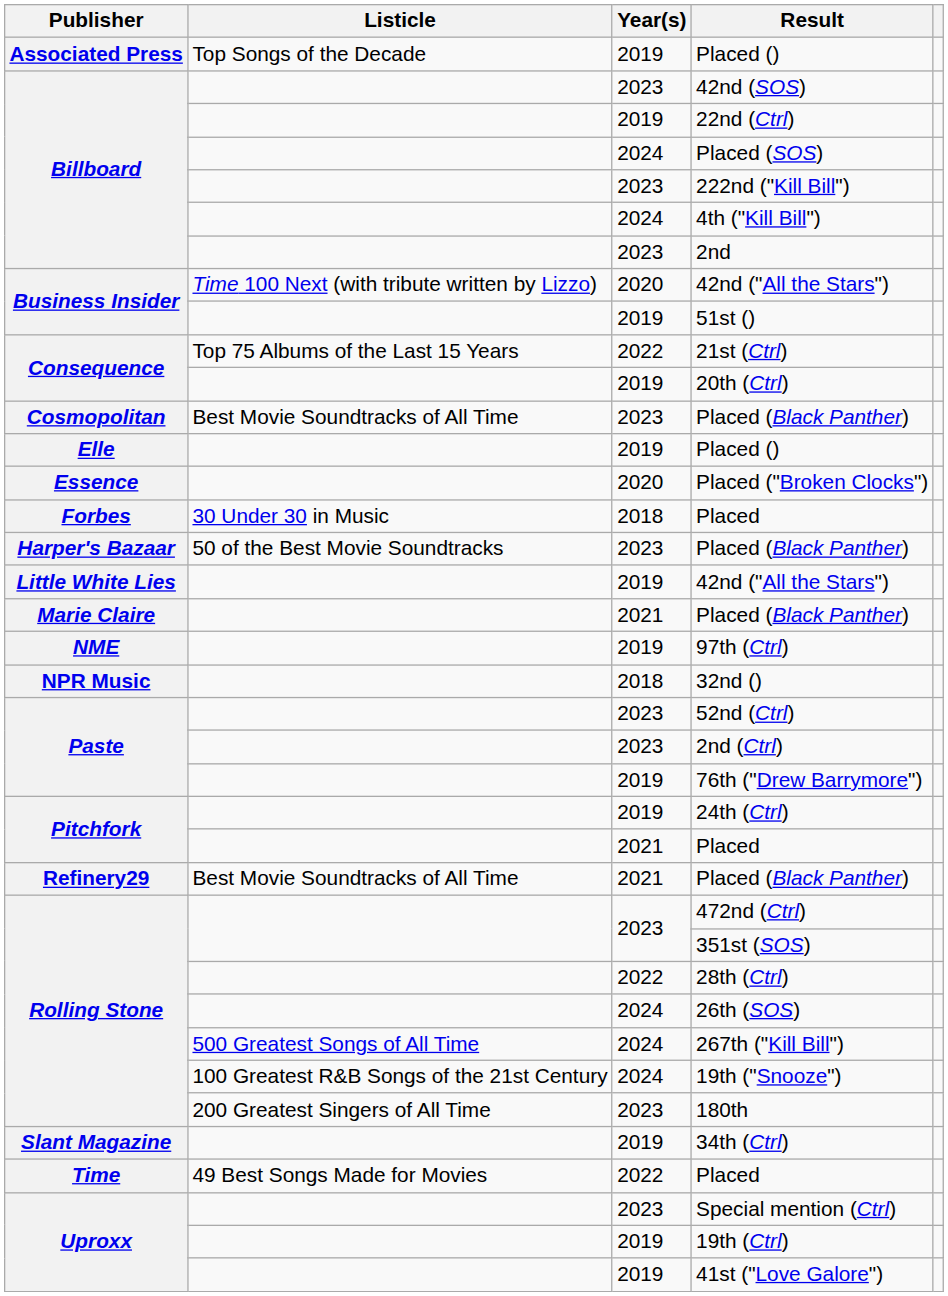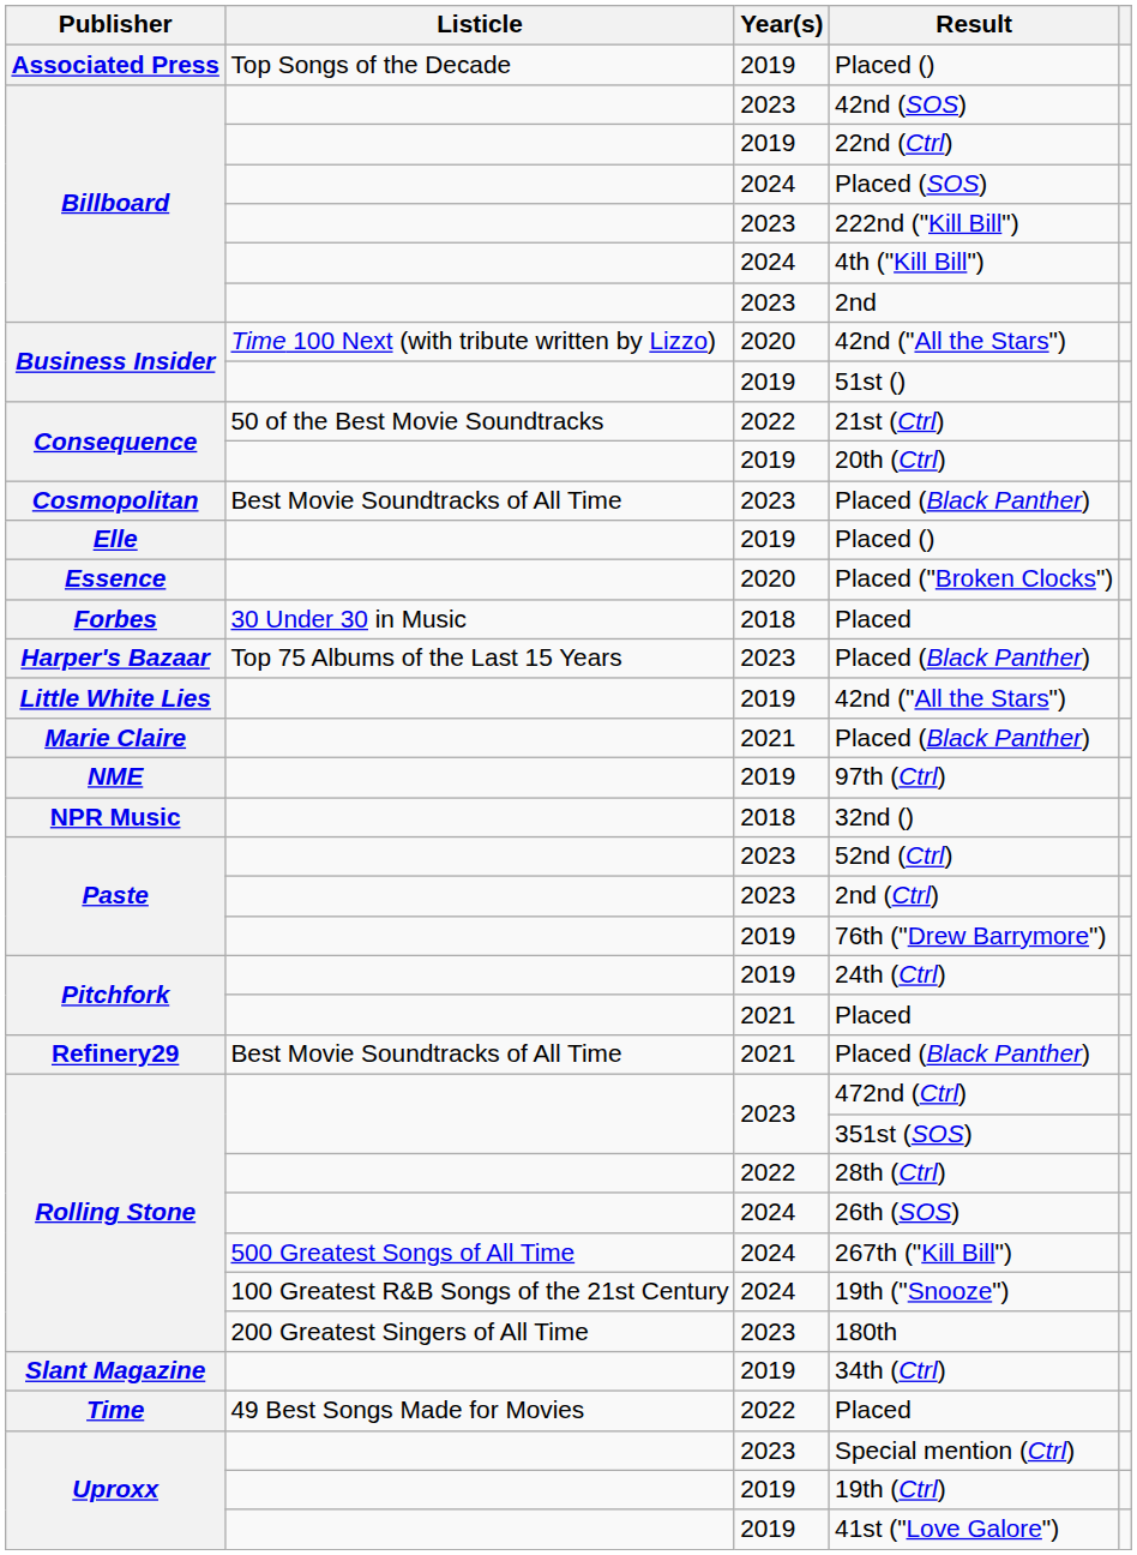 <table class="wikitable sortable plainrowheaders">
 <tr>
 <th scope="col">Publisher</th>
 <th scope="col">Listicle</th>
 <th scope="col">Year(s)</th>
 <th scope="col">Result</th>
 <th class="unsortable" scope="col"></th>
 </tr>
 <tr>
 <th scope="row"><a href='#'>Associated Press</a></th>
 <td>Top Songs of the Decade</td>
 <td>2019</td>
 <td>Placed ()</td>
 <td style="text-align:center;"></td>
 </tr>
 <tr>
 <th rowspan="6" scope="row"><em><a href='#'>Billboard</a></em></th>
 <td></td>
 <td>2023</td>
 <td>42nd (<em><a href='#'>SOS</a></em>)</td>
 <td style="text-align:center;"></td>
 </tr>
 <tr>
 <td></td>
 <td>2019</td>
 <td>22nd (<em><a href='#'>Ctrl</a></em>)</td>
 <td style="text-align:center;"></td>
 </tr>
 <tr>
 <td></td>
 <td>2024</td>
 <td>Placed (<em><a href='#'>SOS</a></em>)</td>
 <td style="text-align:center;"></td>
 </tr>
 <tr>
 <td></td>
 <td>2023</td>
 <td>222nd ("<a href='#'>Kill Bill</a>")</td>
 <td style="text-align:center;"></td>
 </tr>
 <tr>
 <td></td>
 <td>2024</td>
 <td>4th ("<a href='#'>Kill Bill</a>")</td>
 <td style="text-align:center;"></td>
 </tr>
 <tr>
 <td></td>
 <td>2023</td>
 <td>2nd</td>
 <td style="text-align:center;"></td>
 </tr>
 <tr>
 <th rowspan="2" scope="row"><em><a href='#'>Business Insider</a></em></th>
 <td><a href='#'><em>Time</em> 100 Next</a> (with tribute written by <a href='#'>Lizzo</a>)</td>
 <td>2020</td>
 <td>42nd ("<a href='#'>All the Stars</a>")</td>
 <td style="text-align:center;"></td>
 </tr>
 <tr>
 <td></td>
 <td>2019</td>
 <td>51st ()</td>
 <td style="text-align:center;"></td>
 </tr>
 <tr>
 <th rowspan="2" scope="row"><em><a href='#'>Consequence</a></em></th>
-<td>Top 75 Albums of the Last 15 Years</td>
+<td>50 of the Best Movie Soundtracks</td>
 <td>2022</td>
 <td>21st (<em><a href='#'>Ctrl</a></em>)</td>
 <td style="text-align:center;"></td>
 </tr>
 <tr>
 <td></td>
 <td>2019</td>
 <td>20th (<em><a href='#'>Ctrl</a></em>)</td>
 <td style="text-align:center;"></td>
 </tr>
 <tr>
 <th scope="row"><em><a href='#'>Cosmopolitan</a></em></th>
 <td>Best Movie Soundtracks of All Time</td>
 <td>2023</td>
 <td>Placed (<em><a href='#'>Black Panther</a></em>)</td>
 <td style="text-align:center;"></td>
 </tr>
 <tr>
 <th scope="row"><em><a href='#'>Elle</a></em></th>
 <td></td>
 <td>2019</td>
 <td>Placed ()</td>
 <td style="text-align:center;"></td>
 </tr>
 <tr>
 <th scope="row"><em><a href='#'>Essence</a></em></th>
 <td></td>
 <td>2020</td>
 <td>Placed ("<a href='#'>Broken Clocks</a>")</td>
 <td style="text-align:center;"></td>
 </tr>
 <tr>
 <th scope="row"><em><a href='#'>Forbes</a></em></th>
 <td><a href='#'>30 Under 30</a> in Music</td>
 <td>2018</td>
 <td>Placed</td>
 <td style="text-align:center;"></td>
 </tr>
 <tr>
 <th scope="row"><em><a href='#'>Harper's Bazaar</a></em></th>
-<td>50 of the Best Movie Soundtracks</td>
+<td>Top 75 Albums of the Last 15 Years</td>
 <td>2023</td>
 <td>Placed (<a href='#'><em>Black Panther</em></a>)</td>
 <td style="text-align:center;"></td>
 </tr>
 <tr>
 <th scope="row"><em><a href='#'>Little White Lies</a></em></th>
 <td></td>
 <td>2019</td>
 <td>42nd ("<a href='#'>All the Stars</a>")</td>
 <td style="text-align:center;"></td>
 </tr>
 <tr>
 <th scope="row"><em><a href='#'>Marie Claire</a></em></th>
 <td></td>
 <td>2021</td>
 <td>Placed (<a href='#'><em>Black Panther</em></a>)</td>
 <td style="text-align:center;"></td>
 </tr>
 <tr>
 <th scope="row"><em><a href='#'>NME</a></em></th>
 <td></td>
 <td>2019</td>
 <td>97th (<em><a href='#'>Ctrl</a></em>)</td>
 <td style="text-align:center;"></td>
 </tr>
 <tr>
 <th scope="row"><a href='#'>NPR Music</a></th>
 <td></td>
 <td>2018</td>
 <td>32nd ()</td>
 <td style="text-align:center;"></td>
 </tr>
 <tr>
 <th rowspan="3" scope="row"><em><a href='#'>Paste</a></em></th>
 <td></td>
 <td>2023</td>
 <td>52nd (<em><a href='#'>Ctrl</a></em>)</td>
 <td style="text-align:center;"></td>
 </tr>
 <tr>
 <td></td>
 <td>2023</td>
 <td>2nd (<em><a href='#'>Ctrl</a></em>)</td>
 <td style="text-align:center;"></td>
 </tr>
 <tr>
 <td></td>
 <td>2019</td>
 <td>76th ("<a href='#'>Drew Barrymore</a>")</td>
 <td style="text-align:center;"></td>
 </tr>
 <tr>
 <th rowspan="2" scope="row"><em><a href='#'>Pitchfork</a></em></th>
 <td></td>
 <td>2019</td>
 <td>24th (<em><a href='#'>Ctrl</a></em>)</td>
 <td style="text-align:center;"></td>
 </tr>
 <tr>
 <td></td>
 <td>2021</td>
 <td>Placed</td>
 <td style="text-align:center;"></td>
 </tr>
 <tr>
 <th scope="row"><a href='#'>Refinery29</a></th>
 <td>Best Movie Soundtracks of All Time</td>
 <td>2021</td>
 <td>Placed (<a href='#'><em>Black Panther</em></a>)</td>
 <td style="text-align:center;"></td>
 </tr>
 <tr>
 <th rowspan="7" scope="row"><em><a href='#'>Rolling Stone</a></em></th>
 <td rowspan="2"></td>
 <td rowspan="2">2023</td>
 <td>472nd (<em><a href='#'>Ctrl</a></em>)</td>
 <td style="text-align:center;"></td>
 </tr>
 <tr>
 <td>351st (<em><a href='#'>SOS</a></em>)</td>
 <td style="text-align:center;"></td>
 </tr>
 <tr>
 <td></td>
 <td>2022</td>
 <td>28th (<em><a href='#'>Ctrl</a></em>)</td>
 <td style="text-align:center;"></td>
 </tr>
 <tr>
 <td></td>
 <td>2024</td>
 <td>26th (<em><a href='#'>SOS</a></em>)</td>
 <td></td>
 </tr>
 <tr>
 <td><a href='#'>500 Greatest Songs of All Time</a></td>
 <td>2024</td>
 <td>267th ("<a href='#'>Kill Bill</a>")</td>
 <td style="text-align:center;"></td>
 </tr>
 <tr>
 <td>100 Greatest R&B Songs of the 21st Century</td>
 <td>2024</td>
 <td>19th ("<a href='#'>Snooze</a>")</td>
 <td style="text-align:center;"></td>
 </tr>
 <tr>
 <td>200 Greatest Singers of All Time</td>
 <td>2023</td>
 <td>180th</td>
 <td style="text-align:center;"></td>
 </tr>
 <tr>
 <th scope="row"><em><a href='#'>Slant Magazine</a></em></th>
 <td></td>
 <td>2019</td>
 <td>34th (<em><a href='#'>Ctrl</a></em>)</td>
 <td style="text-align:center;"></td>
 </tr>
 <tr>
 <th scope="row"><em><a href='#'>Time</a></em></th>
 <td>49 Best Songs Made for Movies</td>
 <td>2022</td>
 <td>Placed</td>
 <td style="text-align:center;"></td>
 </tr>
 <tr>
 <th rowspan="3" scope="row"><em><a href='#'>Uproxx</a></em></th>
 <td></td>
 <td>2023</td>
 <td>Special mention (<em><a href='#'>Ctrl</a></em>)</td>
 <td style="text-align:center;"></td>
 </tr>
 <tr>
 <td></td>
 <td>2019</td>
 <td>19th (<em><a href='#'>Ctrl</a></em>)</td>
 <td style="text-align:center;"></td>
 </tr>
 <tr>
 <td></td>
 <td>2019</td>
 <td>41st ("<a href='#'>Love Galore</a>")</td>
 <td style="text-align:center;"></td>
 </tr>
 </table>
